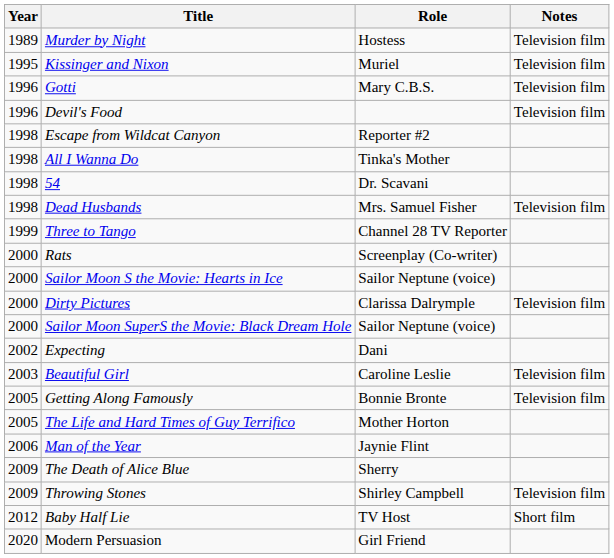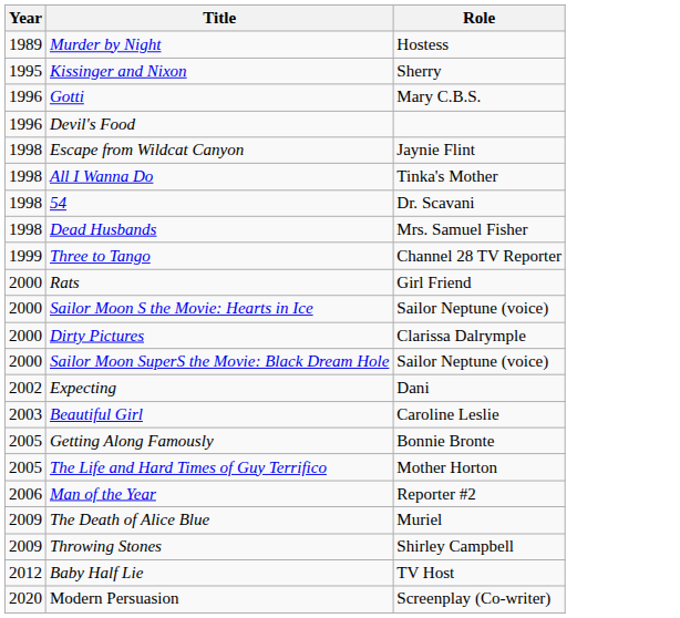 <table class="wikitable sortable">
 <tr>
 <th>Year</th>
 <th>Title</th>
 <th>Role</th>
-<th class="unsortable">Notes</th>
 </tr>
 <tr>
 <td>1989</td>
 <td><em><a href='#'>Murder by Night</a></em></td>
 <td>Hostess</td>
-<td>Television film</td>
 </tr>
 <tr>
 <td>1995</td>
 <td><em><a href='#'>Kissinger and Nixon</a></em></td>
-<td>Muriel</td>
-<td>Television film</td>
+<td>Sherry</td>
 </tr>
 <tr>
 <td>1996</td>
 <td><em><a href='#'>Gotti</a></em></td>
 <td>Mary C.B.S.</td>
-<td>Television film</td>
 </tr>
 <tr>
 <td>1996</td>
 <td><em>Devil's Food</em></td>
 <td></td>
-<td>Television film</td>
 </tr>
 <tr>
 <td>1998</td>
 <td><em>Escape from Wildcat Canyon</em></td>
-<td>Reporter #2</td>
-<td></td>
+<td>Jaynie Flint</td>
 </tr>
 <tr>
 <td>1998</td>
 <td><em><a href='#'>All I Wanna Do</a></em></td>
 <td>Tinka's Mother</td>
-<td></td>
 </tr>
 <tr>
 <td>1998</td>
 <td><em><a href='#'>54</a></em></td>
 <td>Dr. Scavani</td>
-<td></td>
 </tr>
 <tr>
 <td>1998</td>
 <td><em><a href='#'>Dead Husbands</a></em></td>
 <td>Mrs. Samuel Fisher</td>
-<td>Television film</td>
 </tr>
 <tr>
 <td>1999</td>
 <td><em><a href='#'>Three to Tango</a></em></td>
 <td>Channel 28 TV Reporter</td>
-<td></td>
 </tr>
 <tr>
 <td>2000</td>
 <td><em>Rats</em></td>
-<td>Screenplay (Co-writer)</td>
-<td></td>
+<td>Girl Friend</td>
 </tr>
 <tr>
 <td>2000</td>
 <td><em><a href='#'>Sailor Moon S the Movie: Hearts in Ice</a></em></td>
 <td>Sailor Neptune (voice)</td>
-<td></td>
 </tr>
 <tr>
 <td>2000</td>
 <td><em><a href='#'>Dirty Pictures</a></em></td>
 <td>Clarissa Dalrymple</td>
-<td>Television film</td>
 </tr>
 <tr>
 <td>2000</td>
 <td><em><a href='#'>Sailor Moon SuperS the Movie: Black Dream Hole</a></em></td>
 <td>Sailor Neptune (voice)</td>
-<td></td>
 </tr>
 <tr>
 <td>2002</td>
 <td><em>Expecting</em></td>
 <td>Dani</td>
-<td></td>
 </tr>
 <tr>
 <td>2003</td>
 <td><em><a href='#'>Beautiful Girl</a></em></td>
 <td>Caroline Leslie</td>
-<td>Television film</td>
 </tr>
 <tr>
 <td>2005</td>
 <td><em>Getting Along Famously</em></td>
 <td>Bonnie Bronte</td>
-<td>Television film</td>
 </tr>
 <tr>
 <td>2005</td>
 <td data-sort-value="Life and Hard Times of Guy Terrifico, The"><em><a href='#'>The Life and Hard Times of Guy Terrifico</a></em></td>
 <td>Mother Horton</td>
-<td></td>
 </tr>
 <tr>
 <td>2006</td>
 <td><em><a href='#'>Man of the Year</a></em></td>
-<td>Jaynie Flint</td>
-<td></td>
+<td>Reporter #2</td>
 </tr>
 <tr>
 <td>2009</td>
 <td data-sort-value="Death of Alice Blue, The"><em>The Death of Alice Blue</em></td>
-<td>Sherry</td>
-<td></td>
+<td>Muriel</td>
 </tr>
 <tr>
 <td>2009</td>
 <td><em>Throwing Stones</em></td>
 <td>Shirley Campbell</td>
-<td>Television film</td>
 </tr>
 <tr>
 <td>2012</td>
 <td><em>Baby Half Lie</em></td>
 <td>TV Host</td>
-<td>Short film</td>
 </tr>
 <tr>
 <td>2020</td>
 <td>Modern Persuasion</td>
-<td>Girl Friend</td>
-<td></td>
+<td>Screenplay (Co-writer)</td>
 </tr>
 </table>
